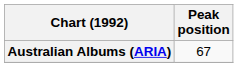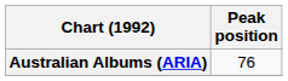 <table class="wikitable sortable plainrowheaders" style="text-align:center">
 <tr>
 <th>Chart (1992)</th>
 <th>Peak<br>position</th>
 </tr>
 <tr>
 <th scope="row">Australian Albums (<a href='#'>ARIA</a>)</th>
-<td>67</td>
+<td>76</td>
 </tr>
 <tr>
 </tr>
 </table>
